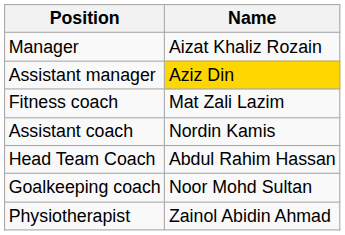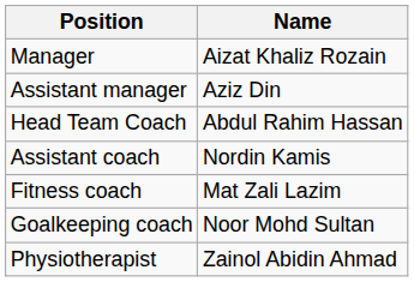 <table class="wikitable">
 <tr>
 <th>Position</th>
 <th>Name</th>
 </tr>
 <tr>
 <td>Manager</td>
 <td>Aizat Khaliz Rozain</td>
 </tr>
 <tr>
 <td>Assistant manager</td>
-<td style="background: gold;">Aziz Din</td>
+<td>Aziz Din</td>
 </tr>
 <tr>
-<td>Fitness coach</td>
-<td>Mat Zali Lazim</td>
+<td>Head Team Coach</td>
+<td>Abdul Rahim Hassan</td>
 </tr>
 <tr>
 <td>Assistant coach</td>
 <td>Nordin Kamis</td>
 </tr>
 <tr>
-<td>Head Team Coach</td>
-<td>Abdul Rahim Hassan</td>
+<td>Fitness coach</td>
+<td>Mat Zali Lazim</td>
 </tr>
 <tr>
 <td>Goalkeeping coach</td>
 <td>Noor Mohd Sultan</td>
 </tr>
 <tr>
 <td>Physiotherapist</td>
 <td>Zainol Abidin Ahmad</td>
 </tr>
 </table>
